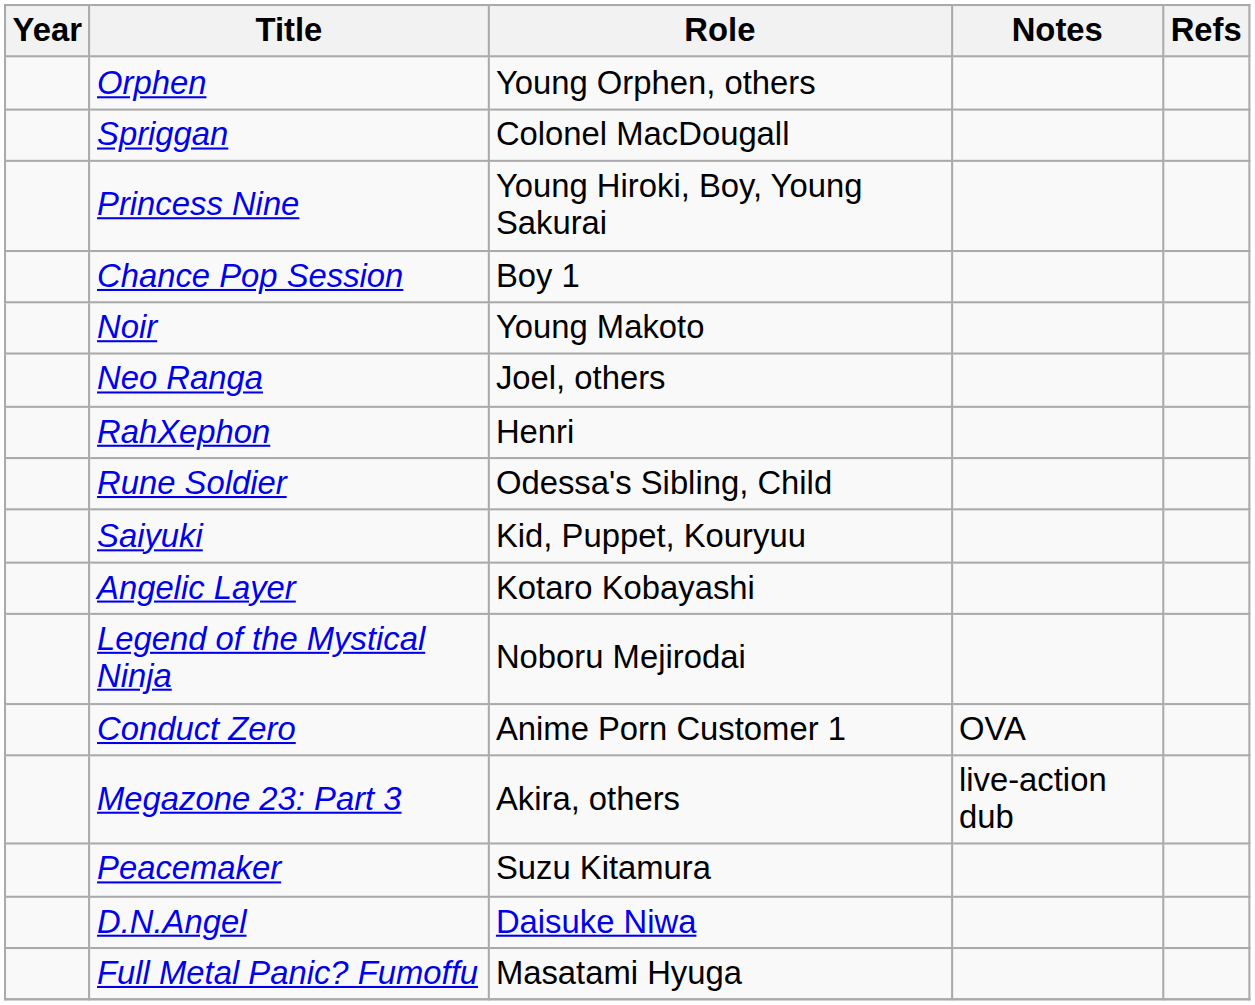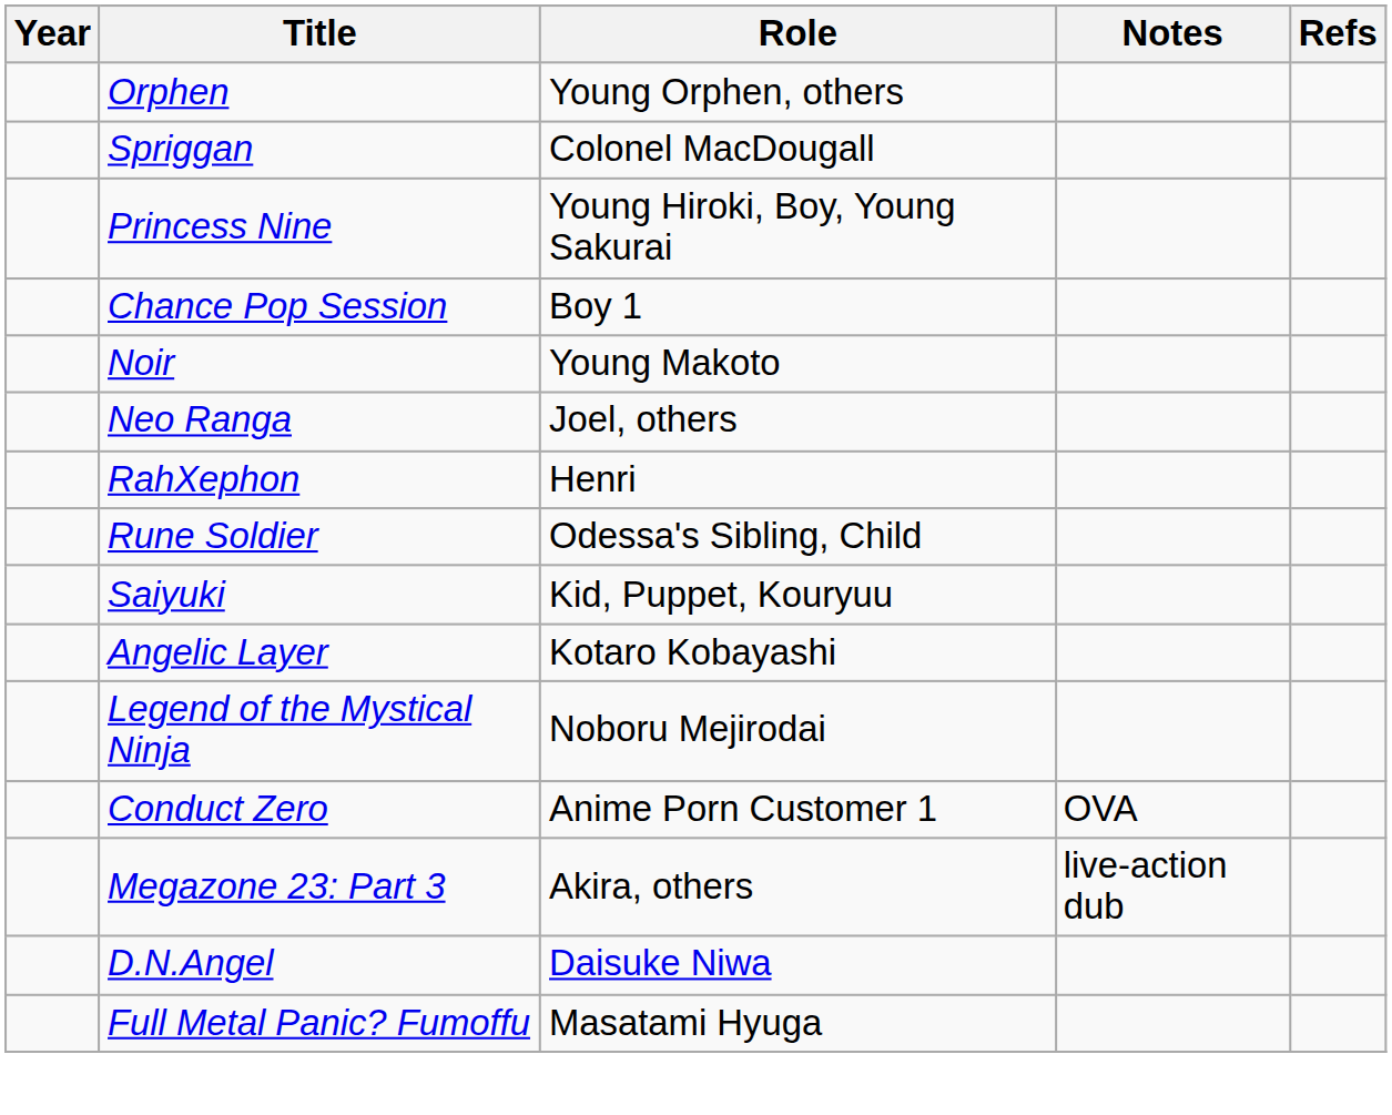 <table class="wikitable sortable plainrowheaders">
 <tr>
 <th>Year</th>
 <th>Title</th>
 <th>Role</th>
 <th class="unsortable">Notes</th>
 <th class="unsortable">Refs</th>
 </tr>
 <tr>
 <td></td>
 <td><em><a href='#'>Orphen</a></em></td>
 <td>Young Orphen, others</td>
 <td></td>
 <td></td>
 </tr>
 <tr>
 <td></td>
 <td><em><a href='#'>Spriggan</a></em></td>
 <td>Colonel MacDougall</td>
 <td></td>
 <td></td>
 </tr>
 <tr>
 <td></td>
 <td><em><a href='#'>Princess Nine</a></em></td>
 <td>Young Hiroki, Boy, Young Sakurai</td>
 <td></td>
 <td></td>
 </tr>
 <tr>
 <td></td>
 <td><em><a href='#'>Chance Pop Session</a></em></td>
 <td>Boy 1</td>
 <td></td>
 <td></td>
 </tr>
 <tr>
 <td></td>
 <td><em><a href='#'>Noir</a></em></td>
 <td>Young Makoto</td>
 <td></td>
 <td></td>
 </tr>
 <tr>
 <td></td>
 <td><em><a href='#'>Neo Ranga</a></em></td>
 <td>Joel, others</td>
 <td></td>
 <td></td>
 </tr>
 <tr>
 <td></td>
 <td><em><a href='#'>RahXephon</a></em></td>
 <td>Henri</td>
 <td></td>
 <td></td>
 </tr>
 <tr>
 <td></td>
 <td><em><a href='#'>Rune Soldier</a></em></td>
 <td>Odessa's Sibling, Child</td>
 <td></td>
 <td></td>
 </tr>
 <tr>
 <td></td>
 <td><em><a href='#'>Saiyuki</a></em></td>
 <td>Kid, Puppet, Kouryuu</td>
 <td></td>
 <td></td>
 </tr>
 <tr>
 <td></td>
 <td><em><a href='#'>Angelic Layer</a></em></td>
 <td>Kotaro Kobayashi</td>
 <td></td>
 <td></td>
 </tr>
 <tr>
 <td></td>
 <td><em><a href='#'>Legend of the Mystical Ninja</a></em></td>
 <td>Noboru Mejirodai</td>
 <td></td>
 <td></td>
 </tr>
 <tr>
 <td></td>
 <td><em><a href='#'>Conduct Zero</a></em></td>
 <td>Anime Porn Customer 1</td>
 <td>OVA</td>
 <td></td>
 </tr>
 <tr>
 <td></td>
 <td><em><a href='#'>Megazone 23: Part 3</a></em></td>
 <td>Akira, others</td>
 <td>live-action dub</td>
 <td></td>
 </tr>
 <tr>
 <td></td>
-<td><em><a href='#'>Peacemaker</a></em></td>
-<td>Suzu Kitamura</td>
-<td></td>
-<td></td>
-</tr>
-<tr>
-<td></td>
 <td><em><a href='#'>D.N.Angel</a></em></td>
 <td><a href='#'>Daisuke Niwa</a></td>
 <td></td>
 <td></td>
 </tr>
 <tr>
 <td></td>
 <td><em><a href='#'>Full Metal Panic? Fumoffu</a></em></td>
 <td>Masatami Hyuga</td>
 <td></td>
 <td></td>
 </tr>
 <tr>
 </tr>
 </table>
